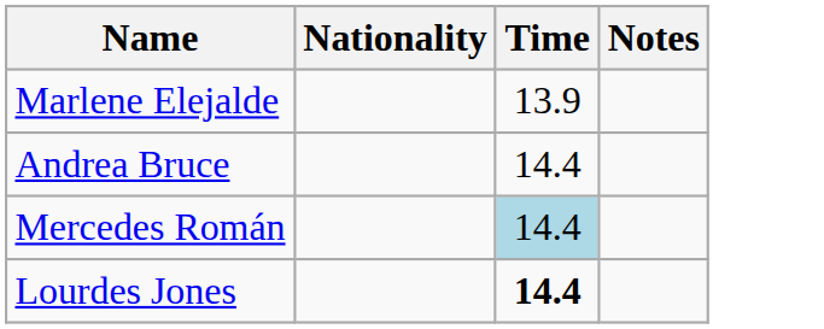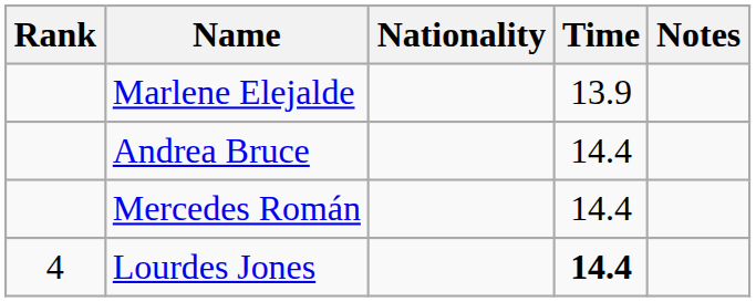 <table class="wikitable sortable" style="text-align:center;font-size:95%">
 <tr>
+<th>Rank</th>
 <th>Name</th>
 <th>Nationality</th>
 <th>Time</th>
 <th>Notes</th>
 </tr>
 <tr>
+<td></td>
 <td align=left><a href='#'>Marlene Elejalde</a></td>
 <td align=left></td>
 <td>13.9</td>
 <td></td>
 </tr>
 <tr>
+<td></td>
 <td align=left><a href='#'>Andrea Bruce</a></td>
 <td align=left></td>
 <td>14.4</td>
 <td></td>
 </tr>
 <tr>
+<td></td>
 <td align=left><a href='#'>Mercedes Román</a></td>
 <td align=left></td>
-<td style="background: lightblue;">14.4</td>
+<td>14.4</td>
 <td></td>
 </tr>
 <tr>
+<td>4</td>
 <td align=left><a href='#'>Lourdes Jones</a></td>
 <td align=left></td>
 <td><strong>14.4</strong></td>
 <td></td>
 </tr>
 </table>
